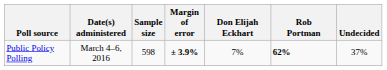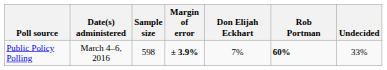 <table class="wikitable" style="font-size:90%;">
 <tr valign= bottom>
 <th>Poll source</th>
 <th>Date(s)<br>administered</th>
 <th>Sample<br>size</th>
 <th>Margin of<br>error</th>
 <th style="width:100px;">Don Elijah<br>Eckhart</th>
 <th style="width:100px;">Rob<br>Portman</th>
 <th>Undecided</th>
 </tr>
 <tr>
 <td><a href='#'>Public Policy Polling</a></td>
 <td align=center>March 4–6, 2016</td>
 <td align=center>598</td>
 <td align=center><strong>± 3.9%</strong></td>
 <td align=center>7%</td>
-<td><strong>62%</strong></td>
-<td align=center>37%</td>
+<td><strong>60%</strong></td>
+<td align=center>33%</td>
 </tr>
 </table>
